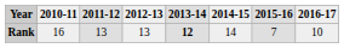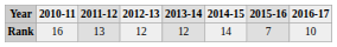 <table class="wikitable" style="font-size:85%;text-align:center">
 <tr bgcolor="#CCCCCC">
 <td><strong>Year</strong></td>
 <td bgcolor="#EFEFEF"><strong>2010-11</strong></td>
 <td bgcolor="#DFDFDF"><strong>2011-12</strong></td>
 <td bgcolor="#EFEFEF"><strong>2012-13</strong></td>
 <td bgcolor="#DFDFDF"><strong>2013-14</strong></td>
 <td bgcolor="#EFEFEF"><strong>2014-15</strong></td>
 <td bgcolor="#DFDFDF"><strong>2015-16</strong></td>
 <td bgcolor="#EFEFEF"><strong>2016-17</strong></td>
 </tr>
 <tr bgcolor="#CCCCCC">
 <td><strong>Rank</strong></td>
 <td bgcolor="#EFEFEF">16</td>
 <td bgcolor="#DFDFDF"><small></small> 13</td>
-<td bgcolor="#EFEFEF"><small></small> 13</td>
-<td bgcolor="#DFDFDF"><strong><small></small> 12</strong></td>
+<td bgcolor="#EFEFEF"><small></small> 12</td>
+<td bgcolor="#DFDFDF"><small></small> 12</td>
 <td bgcolor="#EFEFEF"><small></small> 14</td>
 <td bgcolor="#DFDFDF"><small></small> 7</td>
 <td bgcolor="#EFEFEF"><small></small> 10</td>
 </tr>
 </table>
